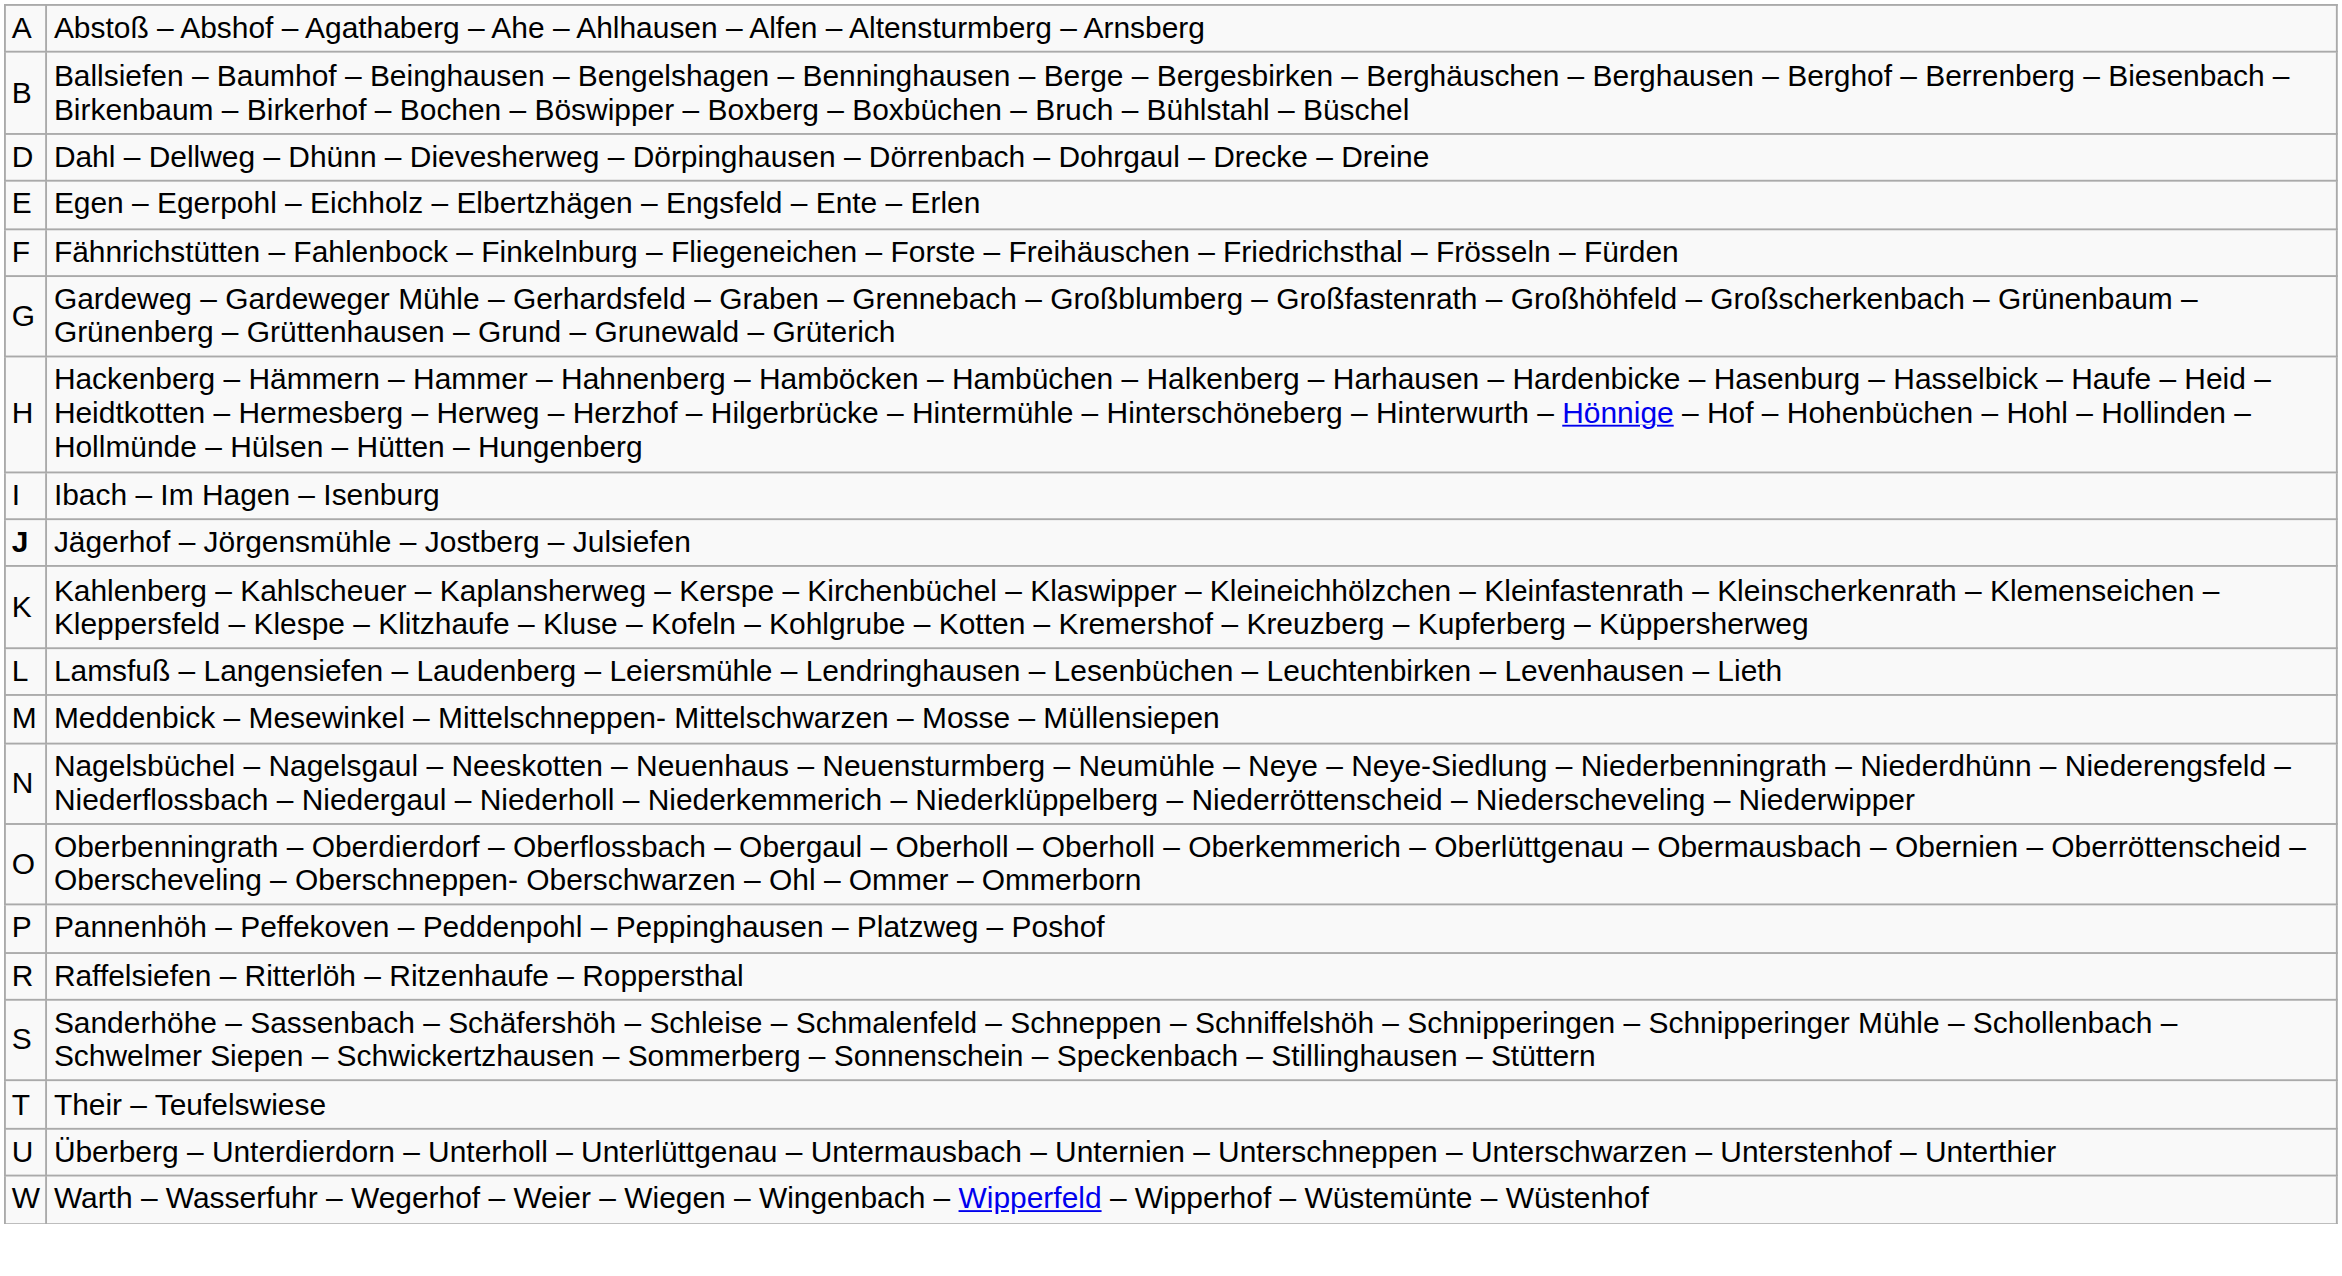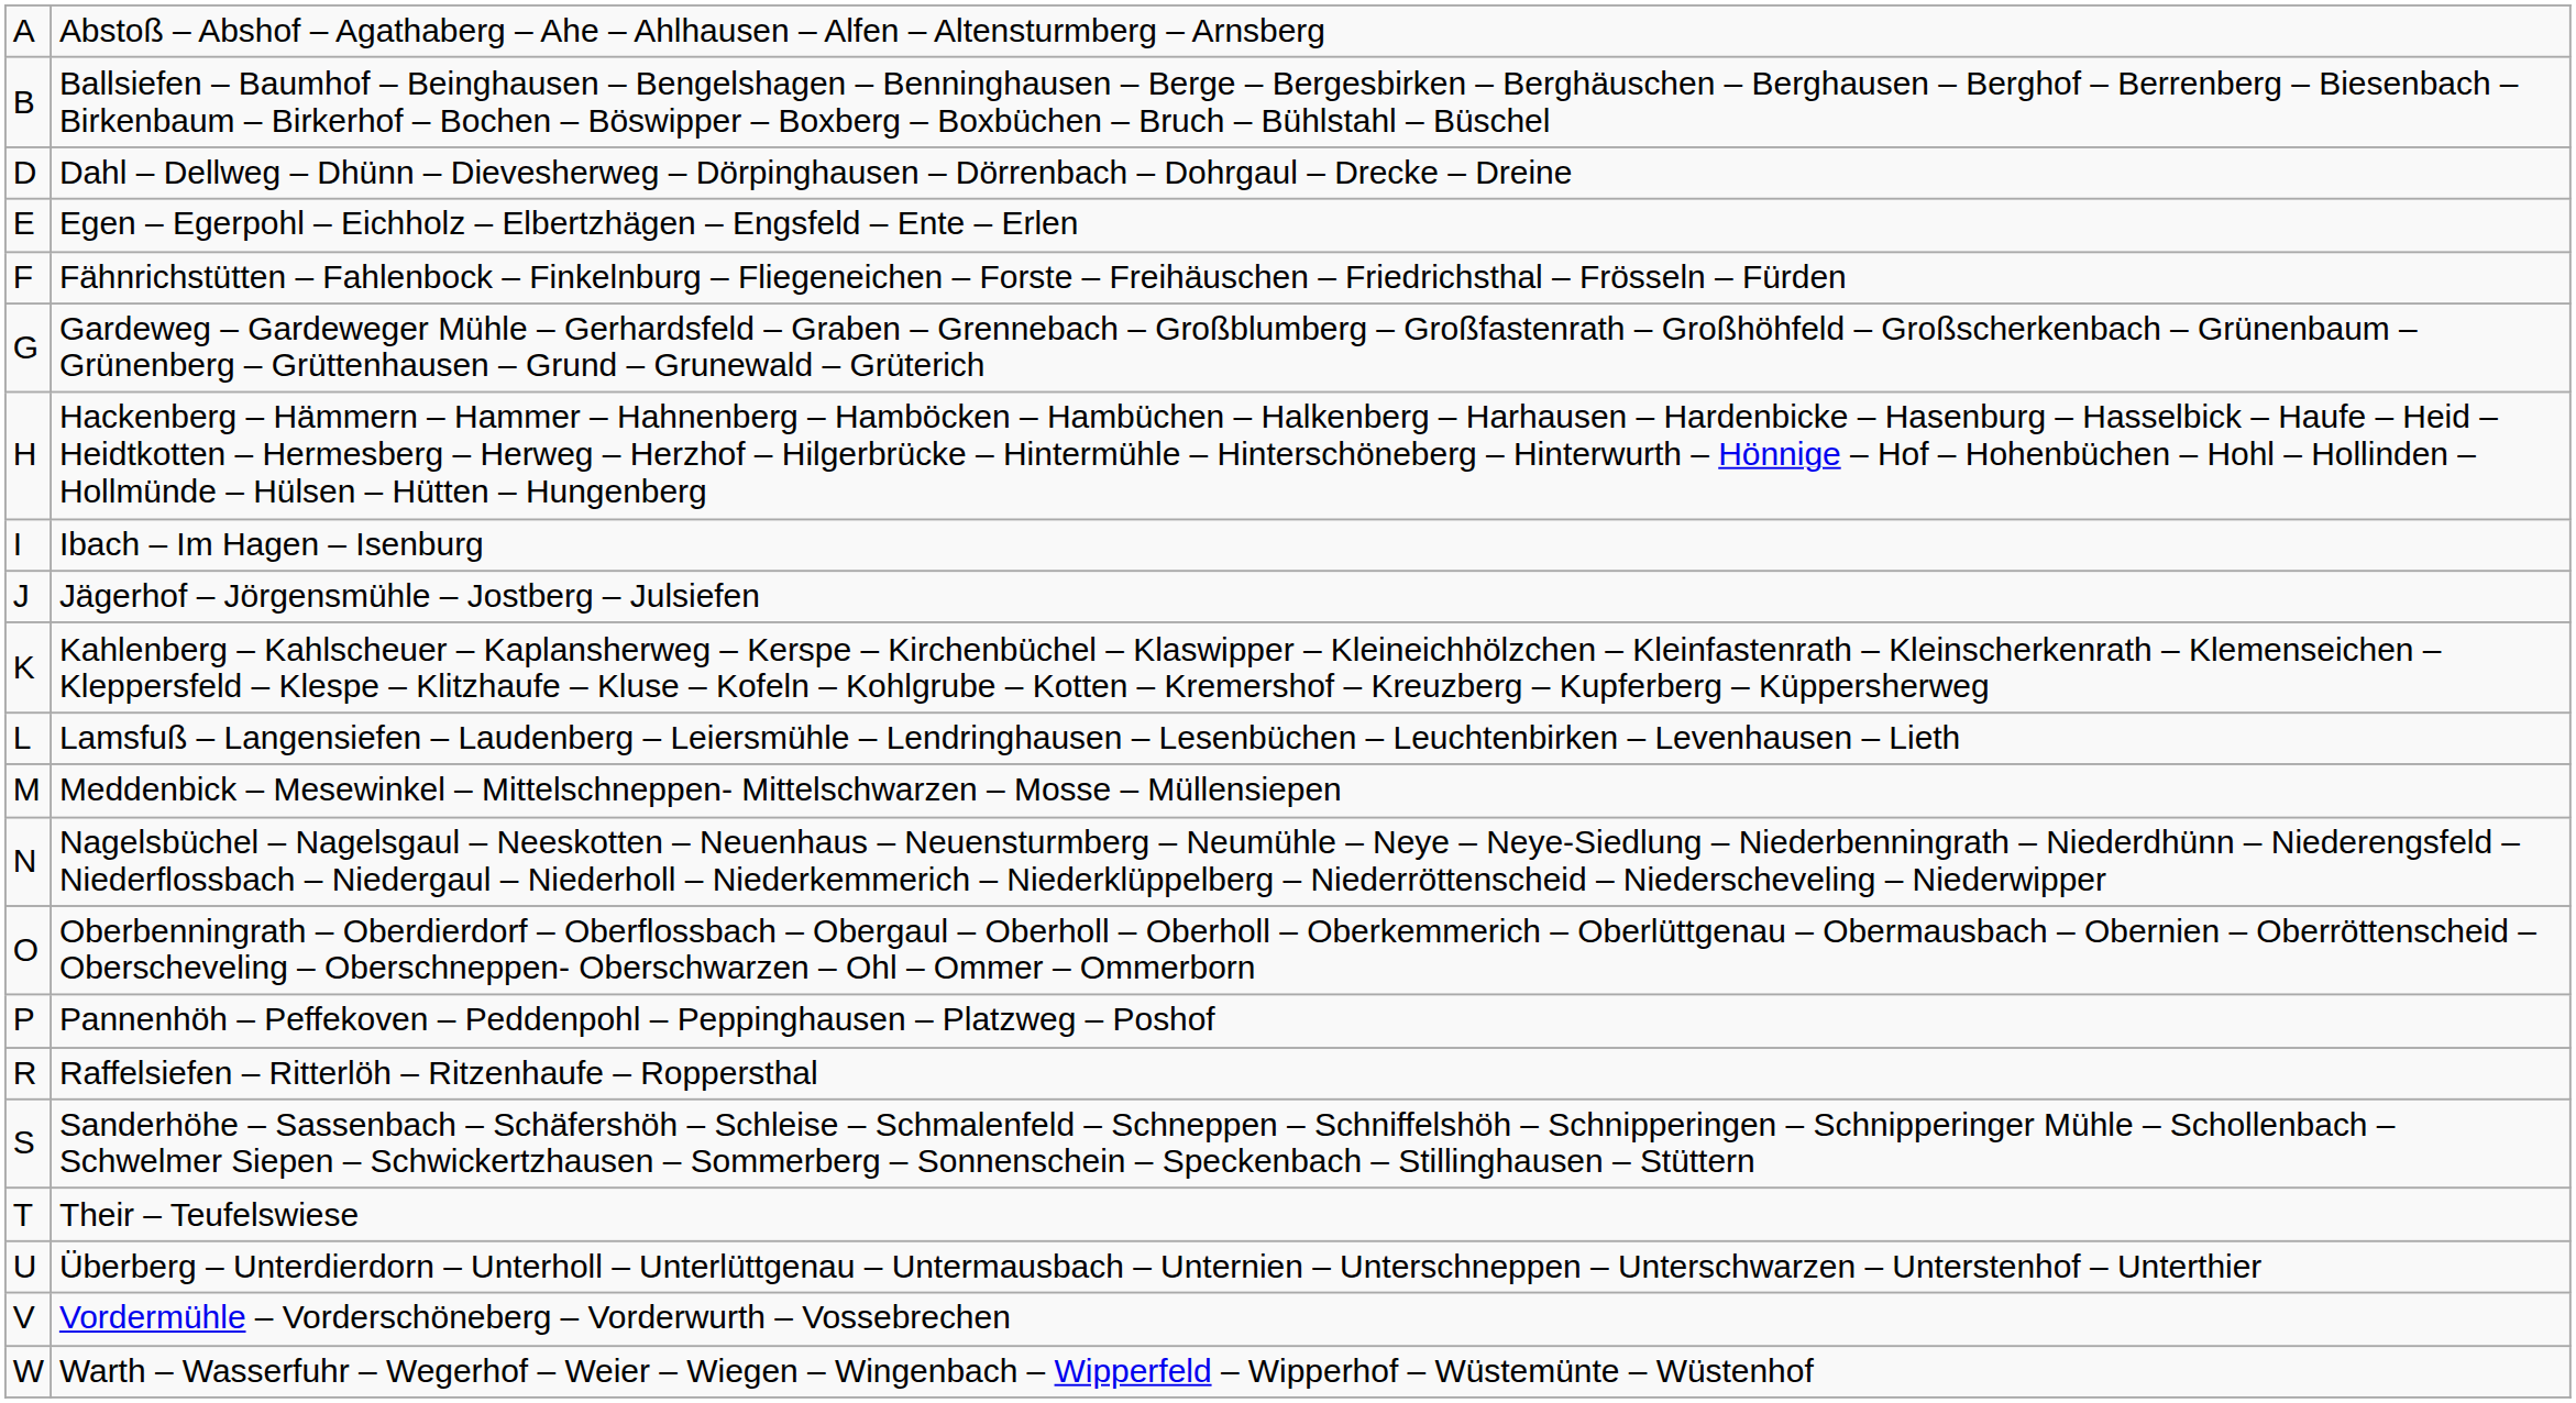 <table class="wikitable">
 <tr>
 <td>A</td>
 <td>Abstoß – Abshof – Agathaberg – Ahe – Ahlhausen – Alfen – Altensturmberg – Arnsberg</td>
 </tr>
 <tr>
 <td>B</td>
 <td>Ballsiefen – Baumhof  – Beinghausen – Bengelshagen – Benninghausen – Berge – Bergesbirken – Berghäuschen – Berghausen – Berghof – Berrenberg – Biesenbach – Birkenbaum – Birkerhof  – Bochen  – Böswipper – Boxberg – Boxbüchen – Bruch – Bühlstahl – Büschel</td>
 </tr>
 <tr>
 <td>D</td>
 <td>Dahl – Dellweg – Dhünn – Dievesherweg – Dörpinghausen – Dörrenbach – Dohrgaul – Drecke – Dreine</td>
 </tr>
 <tr>
 <td>E</td>
 <td>Egen – Egerpohl – Eichholz – Elbertzhägen – Engsfeld  – Ente – Erlen</td>
 </tr>
 <tr>
 <td>F</td>
 <td>Fähnrichstütten – Fahlenbock – Finkelnburg – Fliegeneichen –  Forste – Freihäuschen – Friedrichsthal – Frösseln  – Fürden</td>
 </tr>
 <tr>
 <td>G</td>
 <td>Gardeweg – Gardeweger Mühle – Gerhardsfeld – Graben – Grennebach – Großblumberg – Großfastenrath – Großhöhfeld – Großscherkenbach – Grünenbaum – Grünenberg – Grüttenhausen – Grund  – Grunewald – Grüterich</td>
 </tr>
 <tr>
 <td>H</td>
 <td>Hackenberg – Hämmern – Hammer – Hahnenberg – Hamböcken – Hambüchen – Halkenberg – Harhausen – Hardenbicke – Hasenburg – Hasselbick – Haufe – Heid – Heidtkotten – Hermesberg – Herweg – Herzhof  – Hilgerbrücke – Hintermühle – Hinterschöneberg – Hinterwurth – <a href='#'>Hönnige</a> – Hof – Hohenbüchen – Hohl – Hollinden – Hollmünde – Hülsen – Hütten – Hungenberg</td>
 </tr>
 <tr>
 <td>I</td>
 <td>Ibach – Im Hagen – Isenburg</td>
 </tr>
 <tr>
-<td><strong>J</strong></td>
+<td>J</td>
 <td>Jägerhof – Jörgensmühle – Jostberg – Julsiefen</td>
 </tr>
 <tr>
 <td>K</td>
 <td>Kahlenberg – Kahlscheuer – Kaplansherweg – Kerspe – Kirchenbüchel – Klaswipper – Kleineichhölzchen – Kleinfastenrath – Kleinscherkenrath – Klemenseichen – Kleppersfeld – Klespe – Klitzhaufe – Kluse – Kofeln – Kohlgrube – Kotten – Kremershof – Kreuzberg – Kupferberg – Küppersherweg</td>
 </tr>
 <tr>
 <td>L</td>
 <td>Lamsfuß – Langensiefen – Laudenberg – Leiersmühle – Lendringhausen – Lesenbüchen –  Leuchtenbirken –  Levenhausen – Lieth</td>
 </tr>
 <tr>
 <td>M</td>
 <td>Meddenbick – Mesewinkel – Mittelschneppen- Mittelschwarzen – Mosse – Müllensiepen</td>
 </tr>
 <tr>
 <td>N</td>
 <td>Nagelsbüchel – Nagelsgaul – Neeskotten – Neuenhaus – Neuensturmberg – Neumühle – Neye – Neye-Siedlung – Niederbenningrath – Niederdhünn – Niederengsfeld – Niederflossbach – Niedergaul – Niederholl – Niederkemmerich – Niederklüppelberg – Niederröttenscheid – Niederscheveling – Niederwipper</td>
 </tr>
 <tr>
 <td>O</td>
 <td>Oberbenningrath – Oberdierdorf – Oberflossbach – Obergaul – Oberholl  – Oberholl – Oberkemmerich – Oberlüttgenau – Obermausbach – Obernien – Oberröttenscheid – Oberscheveling – Oberschneppen- Oberschwarzen – Ohl – Ommer – Ommerborn</td>
 </tr>
 <tr>
 <td>P</td>
 <td>Pannenhöh – Peffekoven – Peddenpohl – Peppinghausen – Platzweg – Poshof</td>
 </tr>
 <tr>
 <td>R</td>
 <td>Raffelsiefen – Ritterlöh  – Ritzenhaufe – Roppersthal</td>
 </tr>
 <tr>
 <td>S</td>
 <td>Sanderhöhe – Sassenbach – Schäfershöh – Schleise – Schmalenfeld –  Schneppen – Schniffelshöh – Schnipperingen – Schnipperinger Mühle – Schollenbach – Schwelmer Siepen – Schwickertzhausen – Sommerberg – Sonnenschein – Speckenbach – Stillinghausen – Stüttern</td>
 </tr>
 <tr>
 <td>T</td>
 <td>Their – Teufelswiese</td>
 </tr>
 <tr>
 <td>U</td>
 <td>Überberg – Unterdierdorn – Unterholl – Unterlüttgenau – Untermausbach – Unternien – Unterschneppen – Unterschwarzen – Unterstenhof – Unterthier</td>
 </tr>
 <tr>
+<td>V</td>
+<td><a href='#'>Vordermühle</a> – Vorderschöneberg – Vorderwurth – Vossebrechen</td>
+</tr>
+<tr>
 <td>W</td>
 <td>Warth – Wasserfuhr – Wegerhof – Weier – Wiegen – Wingenbach – <a href='#'>Wipperfeld</a> – Wipperhof – Wüstemünte – Wüstenhof</td>
 </tr>
 </table>
